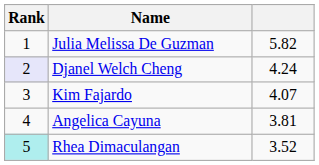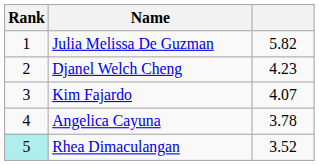 <table class="wikitable" style="font-size:90%">
 <tr>
 <th width=30>Rank</th>
 <th width=180>Name</th>
 <th width=50></th>
 </tr>
 <tr>
 <td align=center>1</td>
 <td> <a href='#'>Julia Melissa De Guzman</a></td>
 <td align=center>5.82</td>
 </tr>
 <tr>
-<td align=center style="background: lavender;">2</td>
+<td align=center>2</td>
 <td> <a href='#'>Djanel Welch Cheng</a></td>
-<td align=center>4.24</td>
+<td align=center>4.23</td>
 </tr>
 <tr>
 <td align=center>3</td>
 <td> <a href='#'>Kim Fajardo</a></td>
 <td align=center>4.07</td>
 </tr>
 <tr>
 <td align=center>4</td>
 <td> <a href='#'>Angelica Cayuna</a></td>
-<td align=center>3.81</td>
+<td align=center>3.78</td>
 </tr>
 <tr>
 <td align=center style="background: paleturquoise;">5</td>
 <td> <a href='#'>Rhea Dimaculangan</a></td>
 <td align=center>3.52</td>
 </tr>
 </table>
